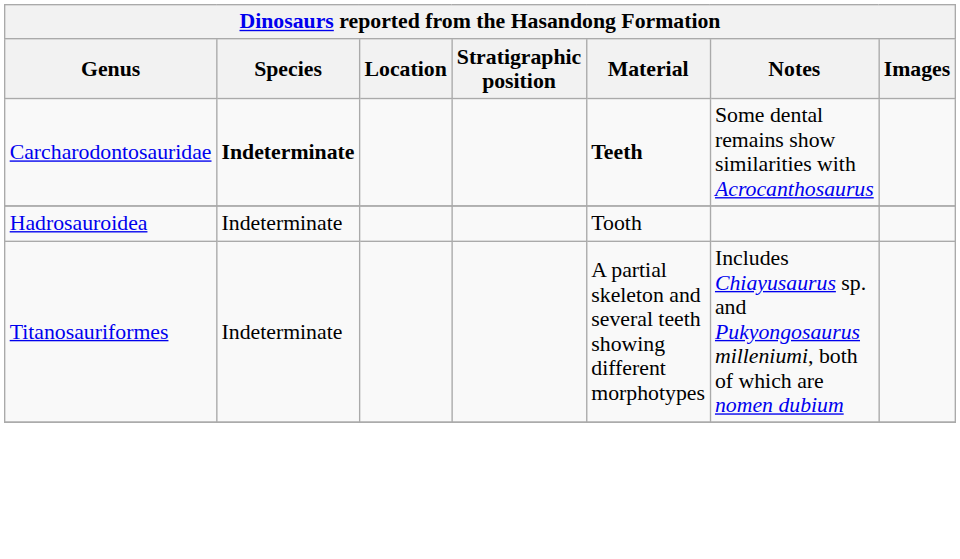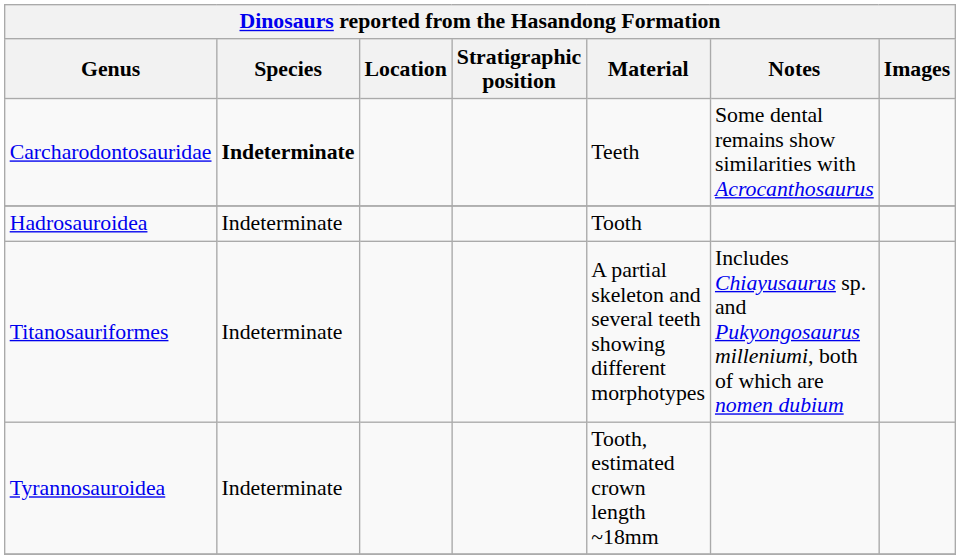 <table class="wikitable" align="center" width="100%">
 <tr>
 <th colspan="7" align="center"><strong><a href='#'>Dinosaurs</a> reported from the Hasandong Formation</strong></th>
 </tr>
 <tr>
 <th>Genus</th>
 <th>Species</th>
 <th>Location</th>
 <th>Stratigraphic position</th>
 <th>Material</th>
 <th>Notes</th>
 <th>Images</th>
 </tr>
 <tr>
 <td><a href='#'>Carcharodontosauridae</a></td>
 <td><strong>Indeterminate</strong></td>
 <td></td>
 <td></td>
-<td><strong>Teeth</strong></td>
+<td>Teeth</td>
 <td>Some dental remains show similarities with  <em><a href='#'>Acrocanthosaurus</a></em></td>
 <td></td>
 </tr>
 <tr>
 </tr>
 <tr>
 <td><a href='#'>Hadrosauroidea</a></td>
 <td>Indeterminate</td>
 <td></td>
 <td></td>
 <td>Tooth</td>
 <td></td>
 <td></td>
 </tr>
 <tr>
 <td><a href='#'>Titanosauriformes</a></td>
 <td>Indeterminate</td>
 <td></td>
 <td></td>
 <td>A partial skeleton and several teeth showing different morphotypes</td>
 <td>Includes <em><a href='#'>Chiayusaurus</a></em> sp. and <em><a href='#'>Pukyongosaurus</a> milleniumi</em>, both of which are <em><a href='#'>nomen dubium</a></em></td>
 <td></td>
 </tr>
 <tr>
+<td><a href='#'>Tyrannosauroidea</a></td>
+<td>Indeterminate</td>
+<td></td>
+<td></td>
+<td>Tooth, estimated crown length ~18mm</td>
+<td></td>
+<td></td>
+</tr>
+<tr>
 </tr>
 </table>
